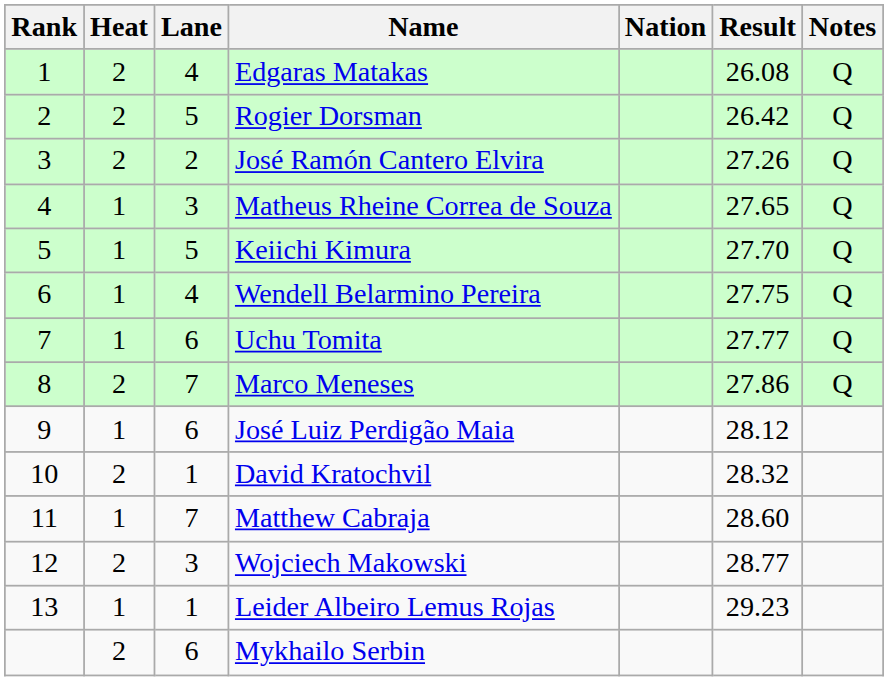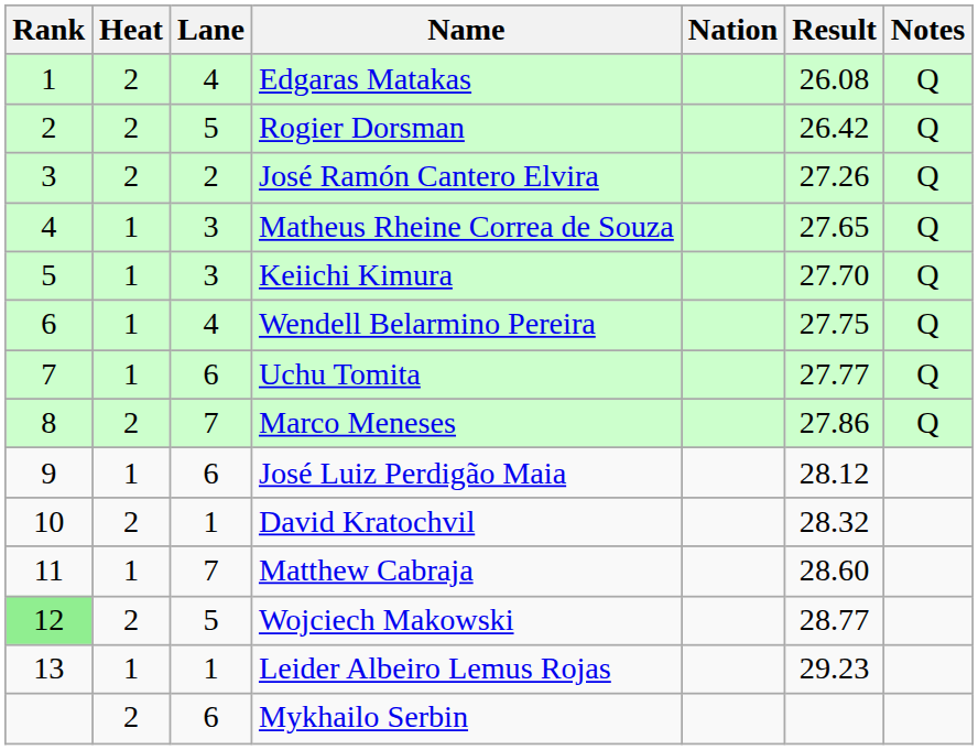 <table class="wikitable sortable" style="text-align:center">
 <tr>
 <th>Rank</th>
 <th>Heat</th>
 <th>Lane</th>
 <th>Name</th>
 <th>Nation</th>
 <th>Result</th>
 <th>Notes</th>
 </tr>
 <tr bgcolor=ccffcc>
 <td>1</td>
 <td>2</td>
 <td>4</td>
 <td align=left><a href='#'>Edgaras Matakas</a></td>
 <td align=left></td>
 <td>26.08</td>
 <td>Q</td>
 </tr>
 <tr bgcolor=ccffcc>
 <td>2</td>
 <td>2</td>
 <td>5</td>
 <td align=left><a href='#'>Rogier Dorsman</a></td>
 <td align=left></td>
 <td>26.42</td>
 <td>Q</td>
 </tr>
 <tr bgcolor=ccffcc>
 <td>3</td>
 <td>2</td>
 <td>2</td>
 <td align=left><a href='#'>José Ramón Cantero Elvira</a></td>
 <td align=left></td>
 <td>27.26</td>
 <td>Q</td>
 </tr>
 <tr bgcolor=ccffcc>
 <td>4</td>
 <td>1</td>
 <td>3</td>
 <td align=left><a href='#'>Matheus Rheine Correa de Souza</a></td>
 <td align=left></td>
 <td>27.65</td>
 <td>Q</td>
 </tr>
 <tr bgcolor=ccffcc>
 <td>5</td>
 <td>1</td>
-<td>5</td>
+<td>3</td>
 <td align=left><a href='#'>Keiichi Kimura</a></td>
 <td align=left></td>
 <td>27.70</td>
 <td>Q</td>
 </tr>
 <tr bgcolor=ccffcc>
 <td>6</td>
 <td>1</td>
 <td>4</td>
 <td align=left><a href='#'>Wendell Belarmino Pereira</a></td>
 <td align=left></td>
 <td>27.75</td>
 <td>Q</td>
 </tr>
 <tr bgcolor=ccffcc>
 <td>7</td>
 <td>1</td>
 <td>6</td>
 <td align=left><a href='#'>Uchu Tomita</a></td>
 <td align=left></td>
 <td>27.77</td>
 <td>Q</td>
 </tr>
 <tr bgcolor=ccffcc>
 <td>8</td>
 <td>2</td>
 <td>7</td>
 <td align=left><a href='#'>Marco Meneses</a></td>
 <td align=left></td>
 <td>27.86</td>
 <td>Q</td>
 </tr>
 <tr>
 <td>9</td>
 <td>1</td>
 <td>6</td>
 <td align=left><a href='#'>José Luiz Perdigão Maia</a></td>
 <td align=left></td>
 <td>28.12</td>
 <td></td>
 </tr>
 <tr>
 <td>10</td>
 <td>2</td>
 <td>1</td>
 <td align=left><a href='#'>David Kratochvil</a></td>
 <td align=left></td>
 <td>28.32</td>
 <td></td>
 </tr>
 <tr>
 <td>11</td>
 <td>1</td>
 <td>7</td>
 <td align=left><a href='#'>Matthew Cabraja</a></td>
 <td align=left></td>
 <td>28.60</td>
 <td></td>
 </tr>
 <tr>
-<td>12</td>
+<td style="background: lightgreen;">12</td>
 <td>2</td>
-<td>3</td>
+<td>5</td>
 <td align=left><a href='#'>Wojciech Makowski</a></td>
 <td align=left></td>
 <td>28.77</td>
 <td></td>
 </tr>
 <tr>
 <td>13</td>
 <td>1</td>
 <td>1</td>
 <td align=left><a href='#'>Leider Albeiro Lemus Rojas</a></td>
 <td align=left></td>
 <td>29.23</td>
 <td></td>
 </tr>
 <tr>
 <td></td>
 <td>2</td>
 <td>6</td>
 <td align=left><a href='#'>Mykhailo Serbin</a></td>
 <td align=left></td>
 <td data-sort-value=9:99.99></td>
 <td></td>
 </tr>
 </table>
